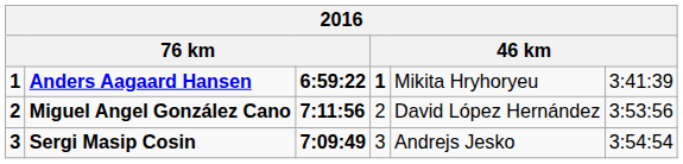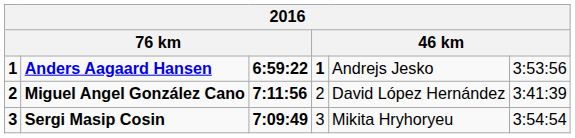 <table class="wikitable">
 <tr>
 <th colspan="6">2016</th>
 </tr>
 <tr>
 <th colspan="3"><strong>76 km</strong></th>
 <th colspan="3">46 km</th>
 </tr>
 <tr>
 <td><strong>1</strong></td>
 <td><strong><a href='#'>Anders Aagaard Hansen</a></strong></td>
 <td><strong>6:59:22</strong></td>
 <td><strong>1</strong></td>
-<td>Mikita Hryhoryeu</td>
-<td>3:41:39</td>
+<td>Andrejs Jesko</td>
+<td>3:53:56</td>
 </tr>
 <tr>
 <td><strong>2</strong></td>
 <td><strong>Miguel Angel González Cano</strong></td>
 <td><strong>7:11:56</strong></td>
 <td>2</td>
 <td>David López Hernández</td>
-<td>3:53:56</td>
+<td>3:41:39</td>
 </tr>
 <tr>
 <td><strong>3</strong></td>
 <td><strong>Sergi Masip Cosin</strong></td>
 <td><strong>7:09:49</strong></td>
 <td>3</td>
-<td>Andrejs Jesko</td>
+<td>Mikita Hryhoryeu</td>
 <td>3:54:54</td>
 </tr>
 </table>
